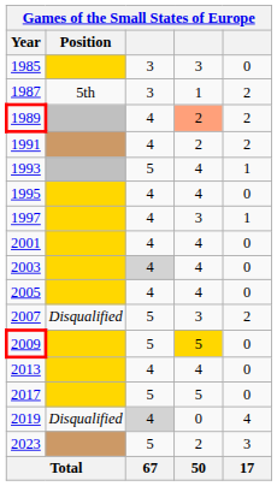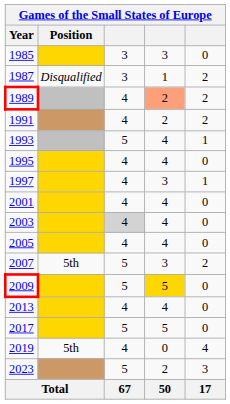 <table class="wikitable" style="text-align: center;font-size:90%;">
 <tr>
 <th colspan=5><a href='#'>Games of the Small States of Europe</a></th>
 </tr>
 <tr>
 <th>Year</th>
 <th>Position</th>
 <th width=40></th>
 <th width=40></th>
 <th width=40></th>
 </tr>
 <tr>
 <td> <a href='#'>1985</a></td>
 <td bgcolor=gold></td>
 <td>3</td>
 <td>3</td>
 <td>0</td>
 </tr>
 <tr>
 <td> <a href='#'>1987</a></td>
-<td>5th</td>
+<td><em>Disqualified</em></td>
 <td>3</td>
 <td>1</td>
 <td>2</td>
 </tr>
 <tr>
 <td style="border: 3px solid red"> <a href='#'>1989</a></td>
 <td bgcolor=silver></td>
 <td>4</td>
 <td style="background: lightsalmon;">2</td>
 <td>2</td>
 </tr>
 <tr>
 <td> <a href='#'>1991</a></td>
 <td bgcolor=#cc9966></td>
 <td>4</td>
 <td>2</td>
 <td>2</td>
 </tr>
 <tr>
 <td> <a href='#'>1993</a></td>
 <td bgcolor=silver></td>
 <td>5</td>
 <td>4</td>
 <td>1</td>
 </tr>
 <tr>
 <td> <a href='#'>1995</a></td>
 <td bgcolor=gold></td>
 <td>4</td>
 <td>4</td>
 <td>0</td>
 </tr>
 <tr>
 <td> <a href='#'>1997</a></td>
 <td bgcolor=gold></td>
 <td>4</td>
 <td>3</td>
 <td>1</td>
 </tr>
 <tr>
 <td> <a href='#'>2001</a></td>
 <td bgcolor=gold></td>
 <td>4</td>
 <td>4</td>
 <td>0</td>
 </tr>
 <tr>
 <td> <a href='#'>2003</a></td>
 <td bgcolor=gold></td>
 <td style="background: lightgrey;">4</td>
 <td>4</td>
 <td>0</td>
 </tr>
 <tr>
 <td> <a href='#'>2005</a></td>
 <td bgcolor=gold></td>
 <td>4</td>
 <td>4</td>
 <td>0</td>
 </tr>
 <tr>
 <td> <a href='#'>2007</a></td>
-<td><em>Disqualified</em></td>
+<td>5th</td>
 <td>5</td>
 <td>3</td>
 <td>2</td>
 </tr>
 <tr>
 <td style="border: 3px solid red"> <a href='#'>2009</a></td>
 <td bgcolor=gold></td>
 <td>5</td>
 <td style="background: gold;">5</td>
 <td>0</td>
 </tr>
 <tr>
 <td> <a href='#'>2013</a></td>
 <td bgcolor=gold></td>
 <td>4</td>
 <td>4</td>
 <td>0</td>
 </tr>
 <tr>
 <td> <a href='#'>2017</a></td>
 <td bgcolor=gold></td>
 <td>5</td>
 <td>5</td>
 <td>0</td>
 </tr>
 <tr>
 <td> <a href='#'>2019</a></td>
-<td><em>Disqualified</em></td>
-<td style="background: lightgrey;">4</td>
+<td>5th</td>
+<td>4</td>
 <td>0</td>
 <td>4</td>
 </tr>
 <tr>
 <td> <a href='#'>2023</a></td>
 <td bgcolor=#cc9966></td>
 <td>5</td>
 <td>2</td>
 <td>3</td>
 </tr>
 <tr>
 <th colspan=2>Total</th>
 <th>67</th>
 <th>50</th>
 <th>17</th>
 </tr>
 </table>
